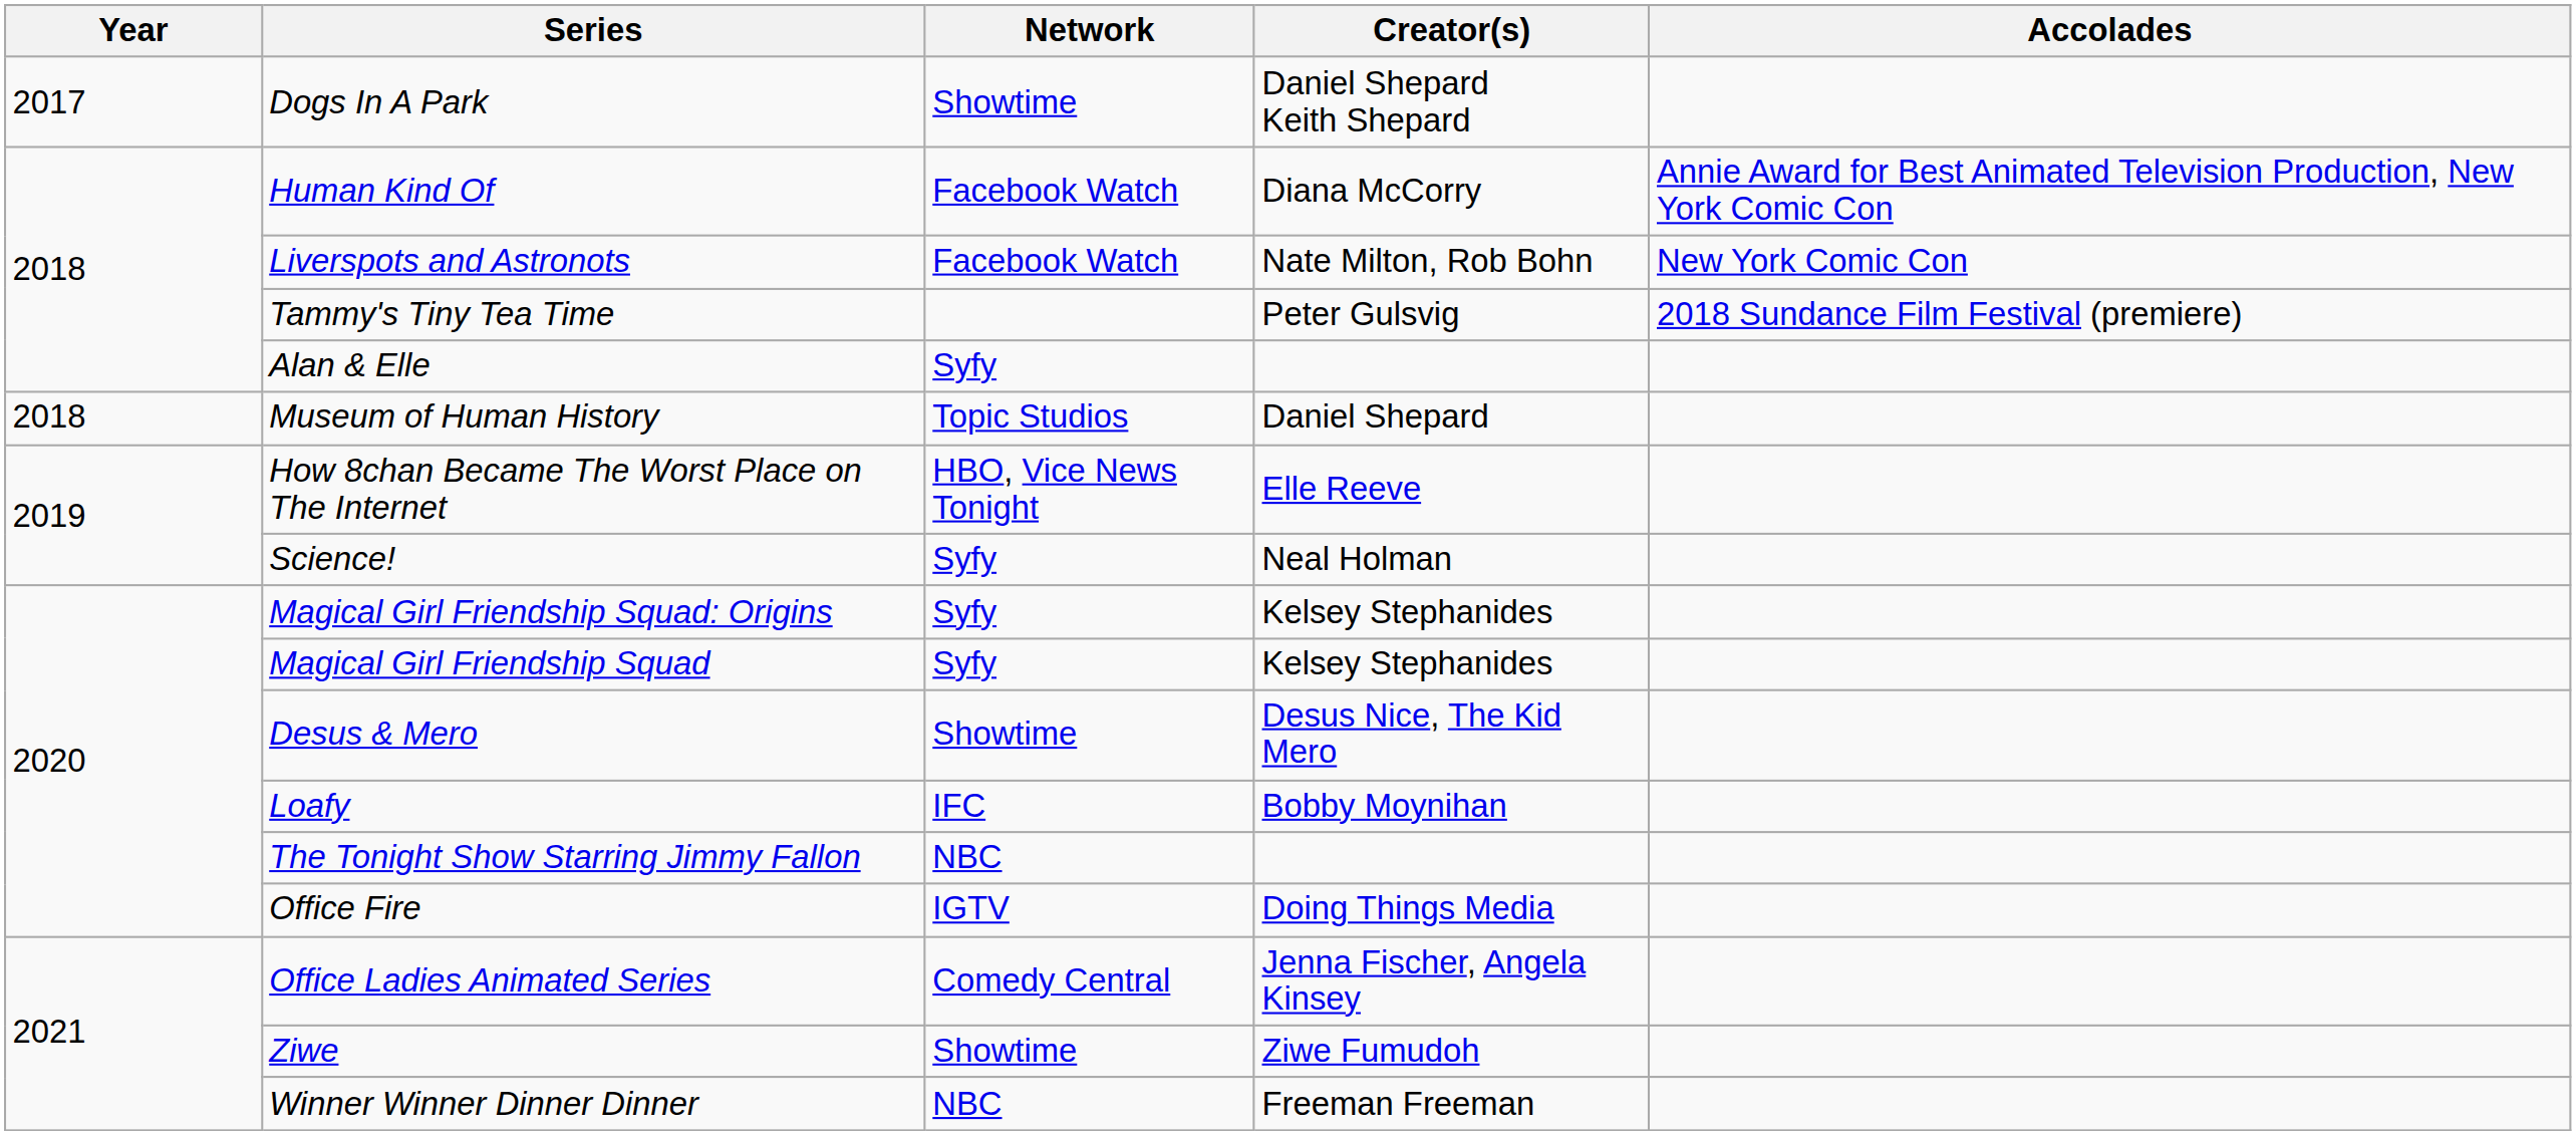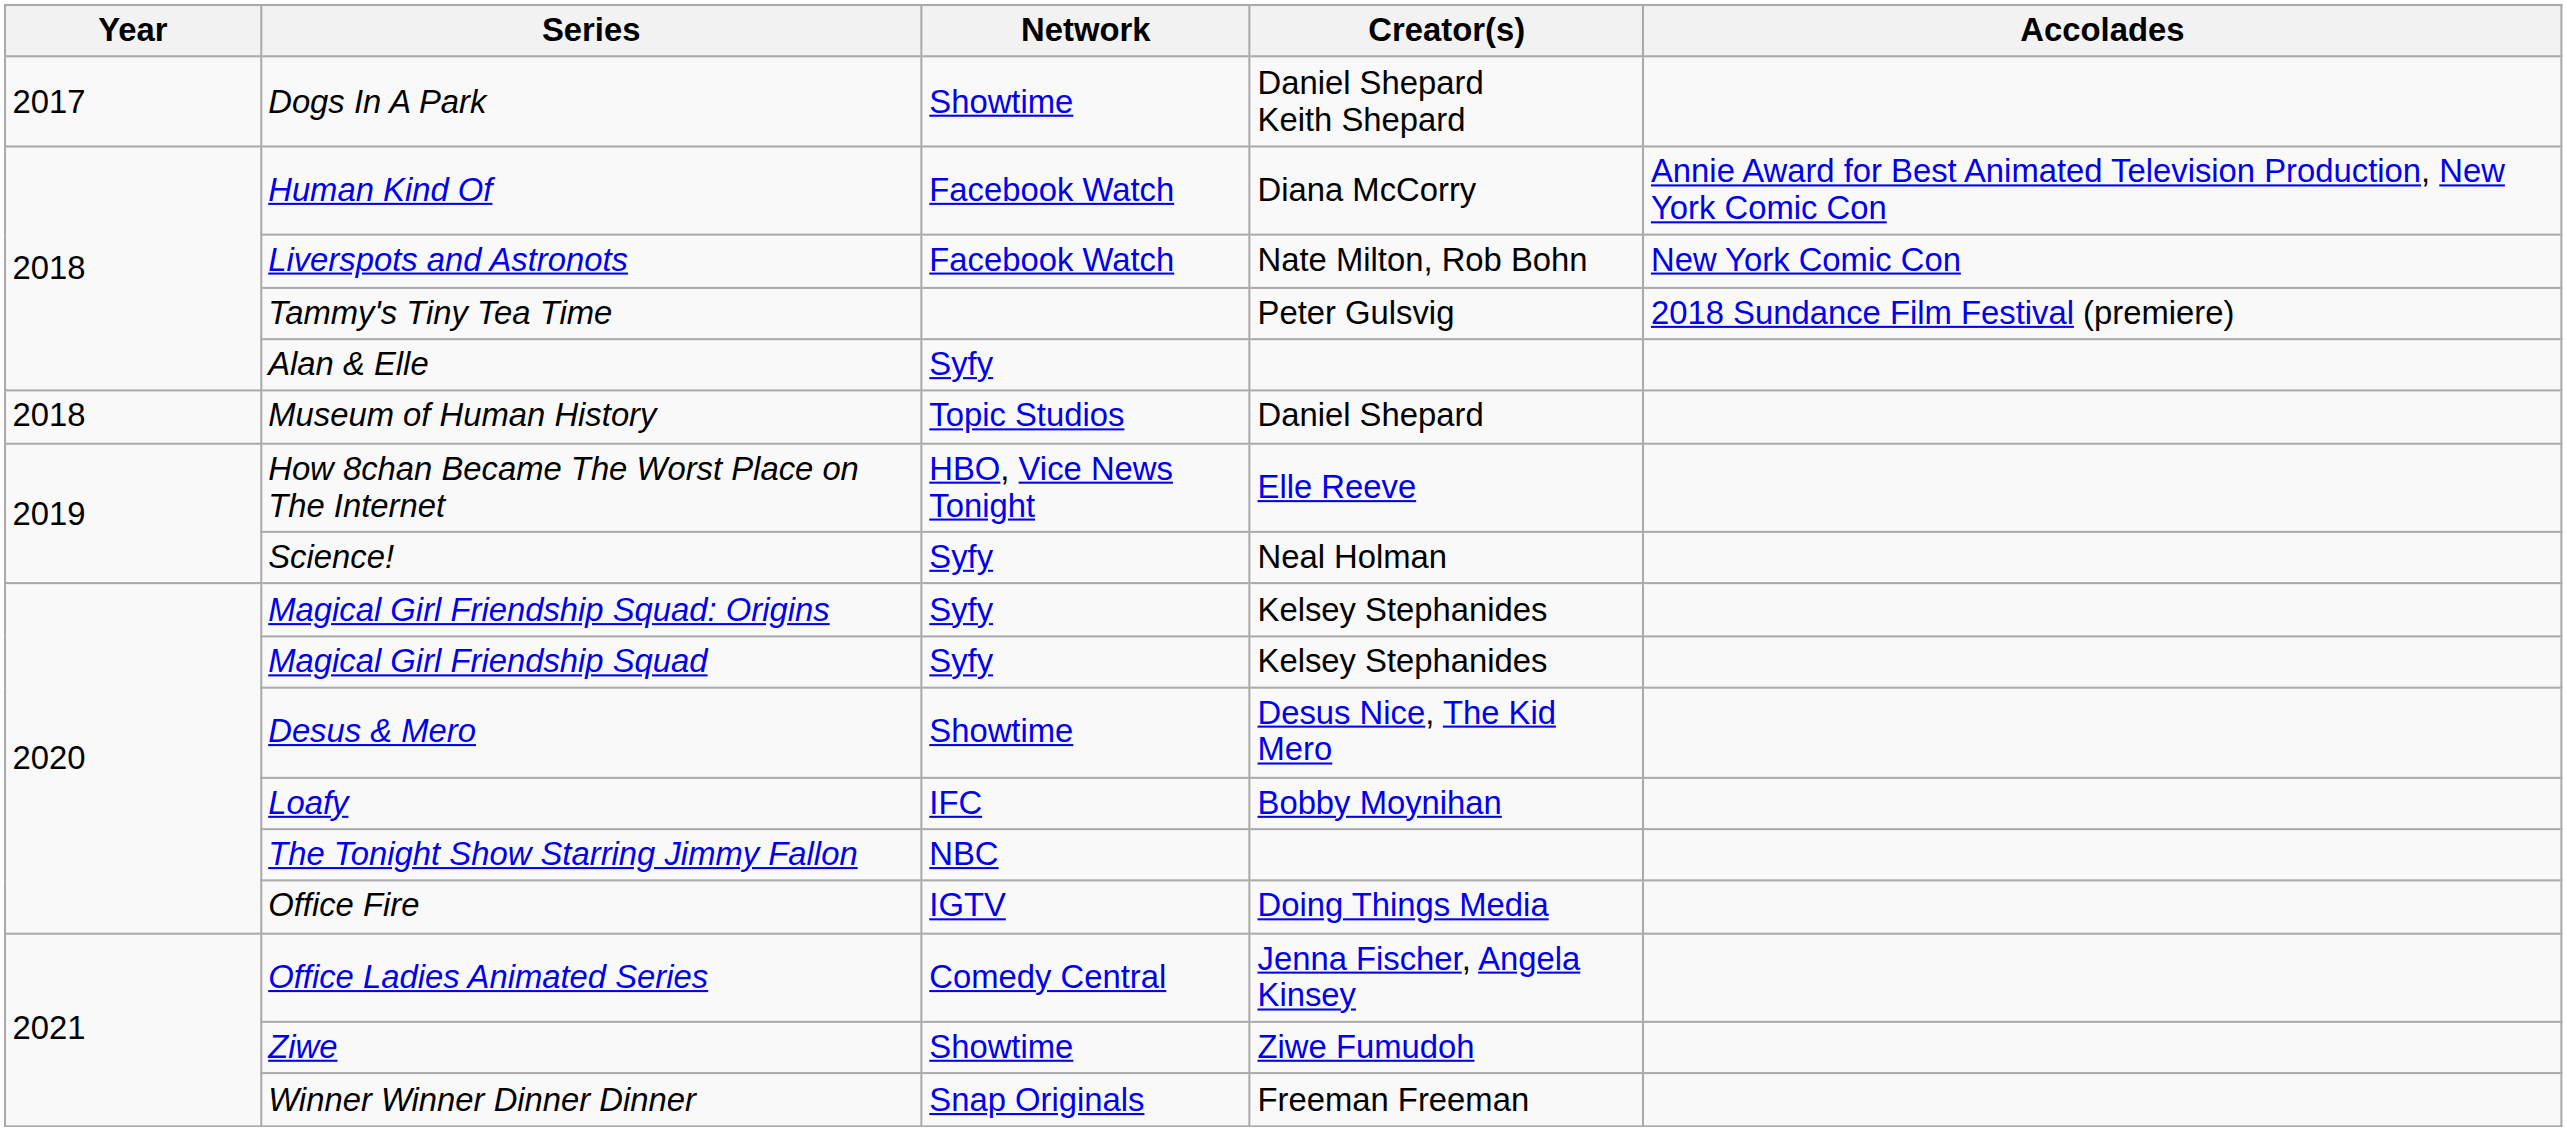 <table class="wikitable">
 <tr>
 <th style="width:10%;">Year</th>
 <th>Series</th>
 <th>Network</th>
 <th>Creator(s)</th>
 <th>Accolades</th>
 </tr>
 <tr>
 <td>2017</td>
 <td><em>Dogs In A Park</em></td>
 <td><a href='#'>Showtime</a></td>
 <td>Daniel Shepard <br> Keith Shepard</td>
 <td></td>
 </tr>
 <tr>
 <td rowspan="4">2018</td>
 <td><em><a href='#'>Human Kind Of</a></em></td>
 <td><a href='#'>Facebook Watch</a></td>
 <td>Diana McCorry</td>
 <td><a href='#'>Annie Award for Best Animated Television Production</a>, <a href='#'>New York Comic Con</a></td>
 </tr>
 <tr>
 <td><em><a href='#'>Liverspots and Astronots</a></em></td>
 <td><a href='#'>Facebook Watch</a></td>
 <td>Nate Milton, Rob Bohn</td>
 <td><a href='#'>New York Comic Con</a></td>
 </tr>
 <tr>
 <td><em>Tammy's Tiny Tea Time</em></td>
 <td></td>
 <td>Peter Gulsvig</td>
 <td><a href='#'>2018 Sundance Film Festival</a> (premiere)</td>
 </tr>
 <tr>
 <td><em>Alan & Elle</em></td>
 <td><a href='#'>Syfy</a></td>
 <td></td>
 <td></td>
 </tr>
 <tr>
 <td>2018</td>
 <td><em>Museum of Human History</em></td>
 <td><a href='#'>Topic Studios</a></td>
 <td>Daniel Shepard</td>
 <td></td>
 </tr>
 <tr>
 <td rowspan="2">2019</td>
 <td><em>How 8chan Became The Worst Place on The Internet</em></td>
 <td><a href='#'>HBO</a>, <a href='#'>Vice News Tonight</a></td>
 <td><a href='#'>Elle Reeve</a></td>
 <td></td>
 </tr>
 <tr>
 <td><em>Science!</em></td>
 <td><a href='#'>Syfy</a></td>
 <td>Neal Holman</td>
 <td></td>
 </tr>
 <tr>
 <td rowspan="6">2020</td>
 <td><em><a href='#'>Magical Girl Friendship Squad: Origins</a></em></td>
 <td><a href='#'>Syfy</a></td>
 <td>Kelsey Stephanides</td>
 <td></td>
 </tr>
 <tr>
 <td><em><a href='#'>Magical Girl Friendship Squad</a></em></td>
 <td><a href='#'>Syfy</a></td>
 <td>Kelsey Stephanides</td>
 <td></td>
 </tr>
 <tr>
 <td><em><a href='#'>Desus & Mero</a></em></td>
 <td><a href='#'>Showtime</a></td>
 <td><a href='#'>Desus Nice</a>, <a href='#'>The Kid Mero</a></td>
 <td></td>
 </tr>
 <tr>
 <td><em><a href='#'>Loafy</a></em></td>
 <td><a href='#'>IFC</a></td>
 <td><a href='#'>Bobby Moynihan</a></td>
 <td></td>
 </tr>
 <tr>
 <td><em><a href='#'>The Tonight Show Starring Jimmy Fallon</a></em></td>
 <td><a href='#'>NBC</a></td>
 <td></td>
 <td></td>
 </tr>
 <tr>
 <td><em>Office Fire</em></td>
 <td><a href='#'>IGTV</a></td>
 <td><a href='#'>Doing Things Media</a></td>
 <td></td>
 </tr>
 <tr>
 <td rowspan="3">2021</td>
 <td><em><a href='#'>Office Ladies Animated Series</a></em></td>
 <td><a href='#'>Comedy Central</a></td>
 <td><a href='#'>Jenna Fischer</a>, <a href='#'>Angela Kinsey</a></td>
 <td></td>
 </tr>
 <tr>
 <td><em><a href='#'>Ziwe</a></em></td>
 <td><a href='#'>Showtime</a></td>
 <td><a href='#'>Ziwe Fumudoh</a></td>
 <td></td>
 </tr>
 <tr>
 <td><em>Winner Winner Dinner Dinner</em></td>
-<td><a href='#'>NBC</a></td>
+<td><a href='#'>Snap Originals</a></td>
 <td>Freeman Freeman</td>
 <td></td>
 </tr>
 </table>
